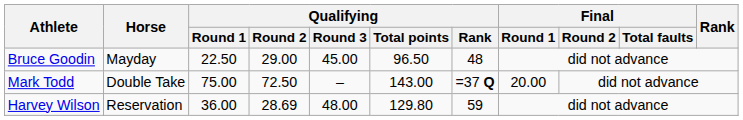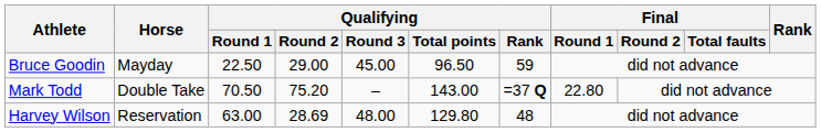 <table class=wikitable style="font-size:90%">
 <tr>
 <th rowspan="2">Athlete</th>
 <th rowspan="2">Horse</th>
 <th colspan="5">Qualifying</th>
 <th colspan="3">Final</th>
 <th rowspan="2">Rank</th>
 </tr>
 <tr style="font-size:95%">
 <th>Round 1</th>
 <th>Round 2</th>
 <th>Round 3</th>
 <th>Total points</th>
 <th>Rank</th>
 <th>Round 1</th>
 <th>Round 2</th>
 <th>Total faults</th>
 </tr>
 <tr align=center>
 <td align=left><a href='#'>Bruce Goodin</a></td>
 <td align=left>Mayday</td>
 <td>22.50</td>
 <td>29.00</td>
 <td>45.00</td>
 <td>96.50</td>
-<td>48</td>
+<td>59</td>
 <td colspan=4>did not advance</td>
 </tr>
 <tr align=center>
 <td align=left><a href='#'>Mark Todd</a></td>
 <td align=left>Double Take</td>
-<td>75.00</td>
-<td>72.50</td>
+<td>70.50</td>
+<td>75.20</td>
 <td>–</td>
 <td>143.00</td>
 <td>=37 <strong>Q</strong></td>
-<td>20.00</td>
+<td>22.80</td>
 <td colspan=3>did not advance</td>
 </tr>
 <tr align=center>
 <td align=left><a href='#'>Harvey Wilson</a></td>
 <td align=left>Reservation</td>
-<td>36.00</td>
+<td>63.00</td>
 <td>28.69</td>
 <td>48.00</td>
 <td>129.80</td>
-<td>59</td>
+<td>48</td>
 <td colspan=4>did not advance</td>
 </tr>
 </table>
